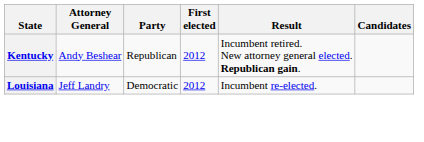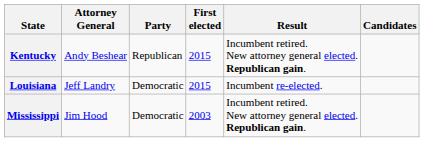 <table class="wikitable sortable">
 <tr valign=bottom>
 <th>State</th>
 <th>Attorney<br>General</th>
 <th>Party</th>
 <th>First<br>elected</th>
 <th>Result</th>
 <th>Candidates</th>
 </tr>
 <tr>
 <th><a href='#'>Kentucky</a></th>
 <td><a href='#'>Andy Beshear</a></td>
 <td>Republican</td>
-<td><a href='#'>2012</a></td>
+<td><a href='#'>2015</a></td>
 <td>Incumbent retired.<br>New attorney general <a href='#'>elected</a>.<br><strong>Republican gain</strong>.</td>
 <td nowrap></td>
 </tr>
 <tr>
 <th><a href='#'>Louisiana</a></th>
 <td><a href='#'>Jeff Landry</a></td>
 <td>Democratic</td>
-<td><a href='#'>2012</a></td>
+<td><a href='#'>2015</a></td>
 <td>Incumbent <a href='#'>re-elected</a>.</td>
 <td nowrap></td>
 </tr>
+<tr>
+<th><a href='#'>Mississippi</a></th>
+<td><a href='#'>Jim Hood</a></td>
+<td>Democratic</td>
+<td><a href='#'>2003</a></td>
+<td>Incumbent retired.<br>New attorney general <a href='#'>elected</a>.<br><strong>Republican gain</strong>.</td>
+<td nowrap></td>
+</tr>
 </table>
